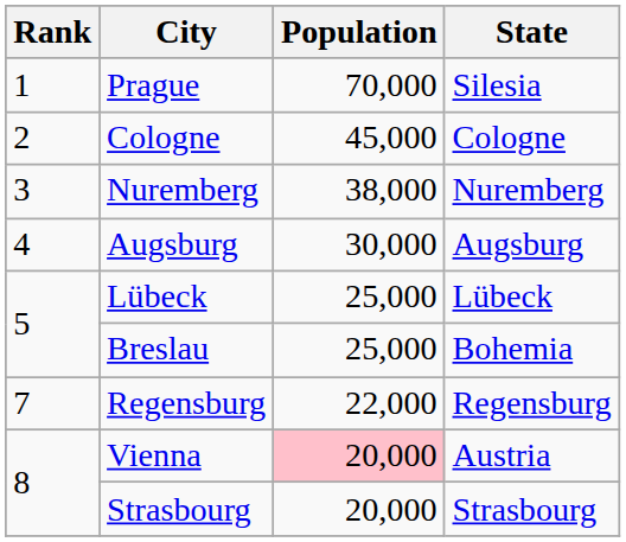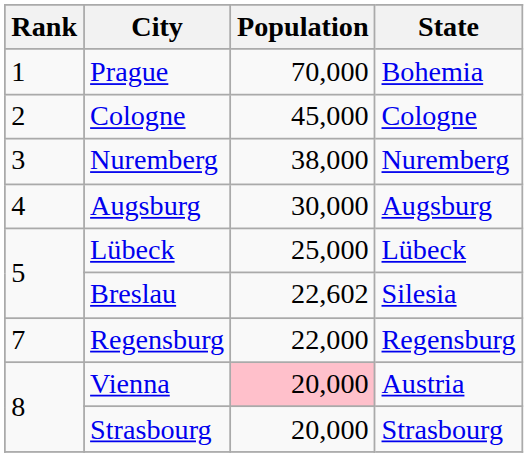 <table class="wikitable sortable">
 <tr>
 <th>Rank</th>
 <th>City</th>
 <th>Population</th>
 <th>State</th>
 </tr>
 <tr>
 <td>1</td>
 <td><a href='#'>Prague</a></td>
 <td align="right">70,000</td>
-<td><a href='#'>Silesia</a></td>
+<td><a href='#'>Bohemia</a></td>
 </tr>
 <tr>
 <td>2</td>
 <td><a href='#'>Cologne</a></td>
 <td align="right">45,000</td>
 <td><a href='#'>Cologne</a></td>
 </tr>
 <tr>
 <td>3</td>
 <td><a href='#'>Nuremberg</a></td>
 <td align="right">38,000</td>
 <td><a href='#'>Nuremberg</a></td>
 </tr>
 <tr>
 <td>4</td>
 <td><a href='#'>Augsburg</a></td>
 <td align="right">30,000</td>
 <td><a href='#'>Augsburg</a></td>
 </tr>
 <tr>
 <td rowspan="2">5</td>
 <td><a href='#'>Lübeck</a></td>
 <td align="right">25,000</td>
 <td><a href='#'>Lübeck</a></td>
 </tr>
 <tr>
 <td><a href='#'>Breslau</a></td>
-<td align="right">25,000</td>
-<td><a href='#'>Bohemia</a></td>
+<td align="right">22,602</td>
+<td><a href='#'>Silesia</a></td>
 </tr>
 <tr>
 <td>7</td>
 <td><a href='#'>Regensburg</a></td>
 <td align="right">22,000</td>
 <td><a href='#'>Regensburg</a></td>
 </tr>
 <tr>
 <td rowspan="2">8</td>
 <td><a href='#'>Vienna</a></td>
 <td align="right" style="background: pink;">20,000</td>
 <td><a href='#'>Austria</a></td>
 </tr>
 <tr>
 <td><a href='#'>Strasbourg</a></td>
 <td align="right">20,000</td>
 <td><a href='#'>Strasbourg</a></td>
 </tr>
 </table>
